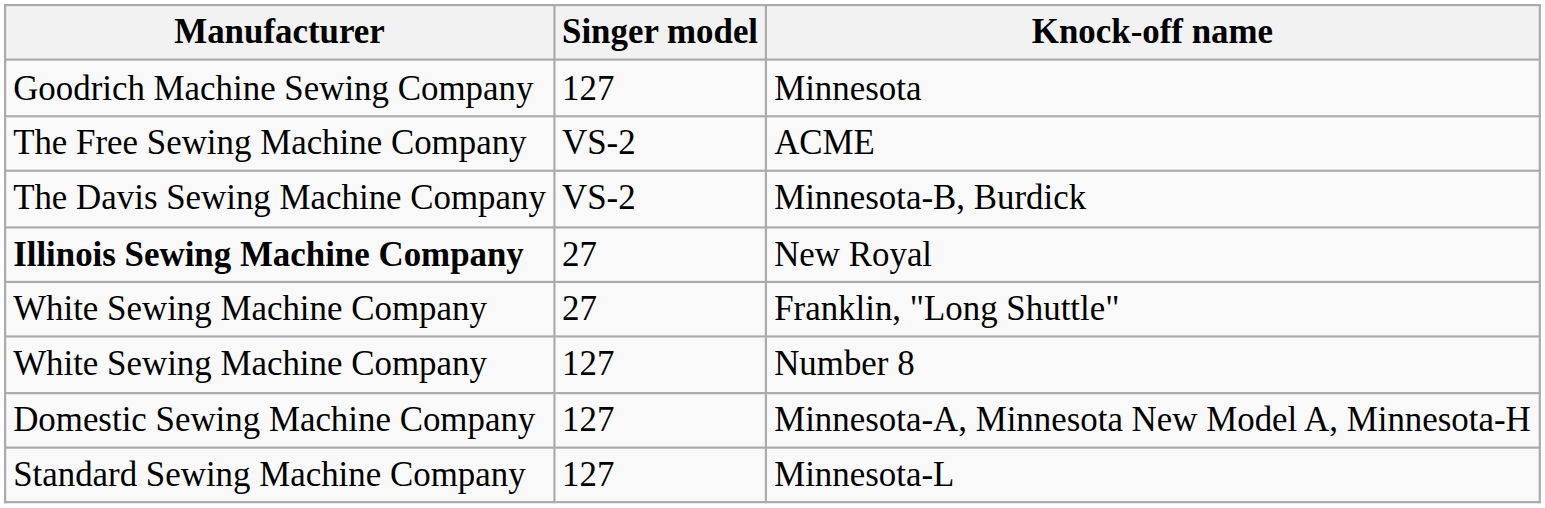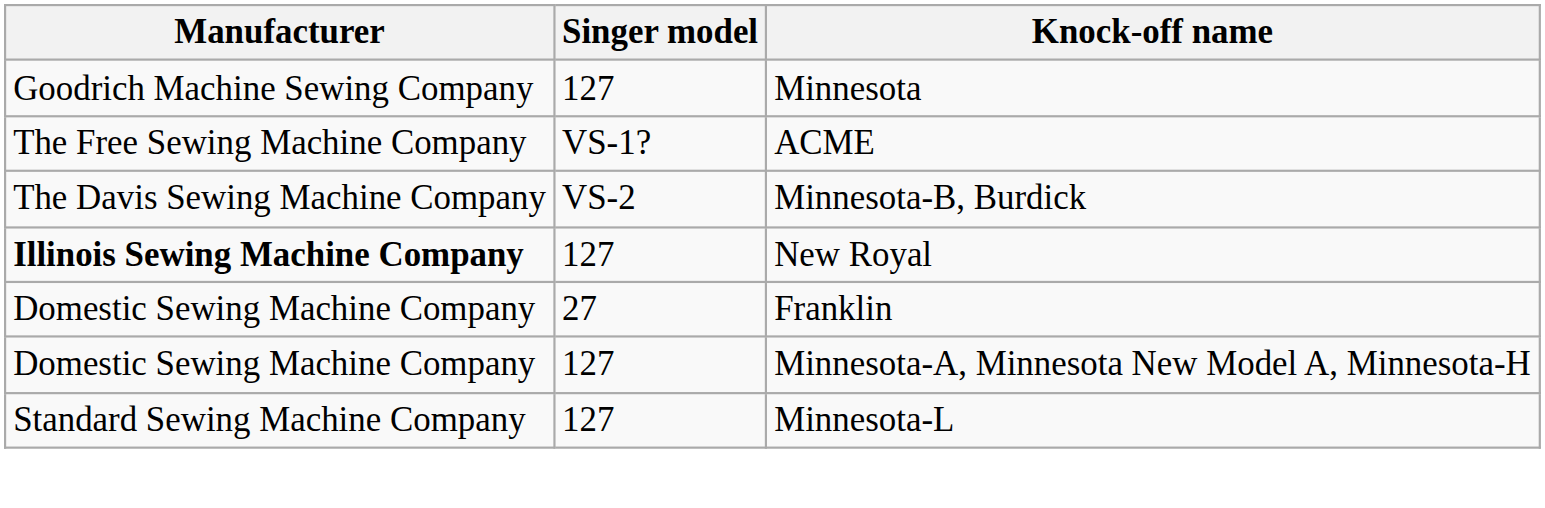 <table border="1" class="wikitable" align="center">
 <tr>
 <th>Manufacturer</th>
 <th>Singer model</th>
 <th>Knock-off name</th>
 </tr>
 <tr>
 <td>Goodrich Machine Sewing Company</td>
 <td>127</td>
 <td>Minnesota</td>
 </tr>
 <tr>
 <td>The Free Sewing Machine Company</td>
-<td>VS-2</td>
+<td>VS-1?</td>
 <td>ACME</td>
 </tr>
 <tr>
 <td>The Davis Sewing Machine Company</td>
 <td>VS-2</td>
 <td>Minnesota-B, Burdick</td>
 </tr>
 <tr>
 <td><strong>Illinois Sewing Machine Company</strong></td>
-<td>27</td>
+<td>127</td>
 <td>New Royal</td>
 </tr>
 <tr>
-<td>White Sewing Machine Company</td>
+<td>Domestic Sewing Machine Company</td>
 <td>27</td>
-<td>Franklin, "Long Shuttle"</td>
-</tr>
-<tr>
-<td>White Sewing Machine Company</td>
-<td>127</td>
-<td>Number 8</td>
+<td>Franklin</td>
 </tr>
 <tr>
 <td>Domestic Sewing Machine Company</td>
 <td>127</td>
 <td>Minnesota-A, Minnesota New Model A, Minnesota-H</td>
 </tr>
 <tr>
 <td>Standard Sewing Machine Company</td>
 <td>127</td>
 <td>Minnesota-L</td>
 </tr>
 </table>
